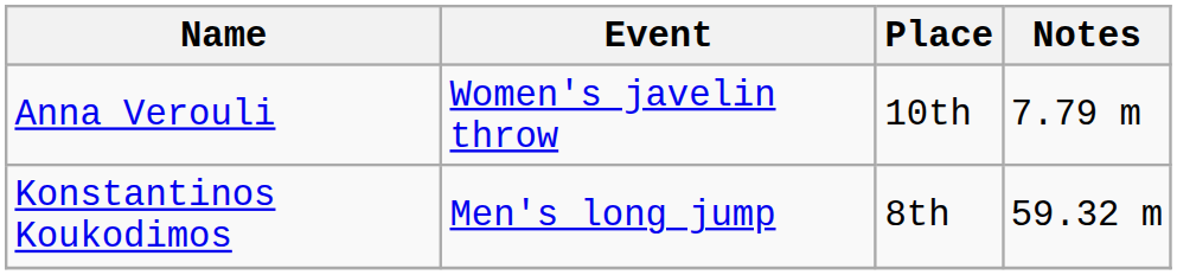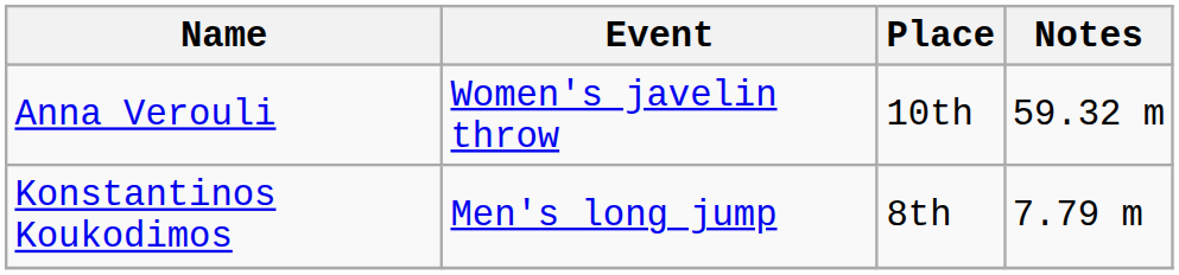 <table class="wikitable sortable">
 <tr>
 <th width=150>Name</th>
 <th width=150>Event</th>
 <th>Place</th>
 <th>Notes</th>
 </tr>
 <tr>
 <td><a href='#'>Anna Verouli</a></td>
 <td><a href='#'>Women's javelin throw</a></td>
 <td>10th</td>
-<td>7.79 m</td>
+<td>59.32 m</td>
 </tr>
 <tr>
 <td><a href='#'>Konstantinos Koukodimos</a></td>
 <td><a href='#'>Men's long jump</a></td>
 <td>8th</td>
-<td>59.32 m</td>
+<td>7.79 m</td>
 </tr>
 <tr>
 </tr>
 </table>
